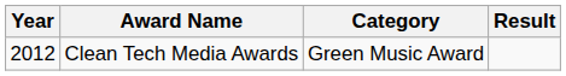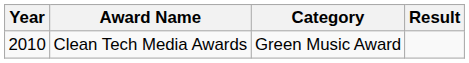 <table class="wikitable">
 <tr>
 <th>Year</th>
 <th>Award Name</th>
 <th>Category</th>
 <th>Result</th>
 </tr>
 <tr>
-<td>2012</td>
+<td>2010</td>
 <td>Clean Tech Media Awards</td>
 <td>Green Music Award</td>
 <td></td>
 </tr>
 </table>
